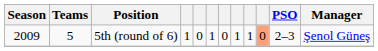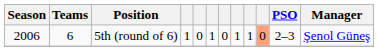 <table class="wikitable" style="text-align:center">
 <tr>
 <th>Season</th>
 <th>Teams</th>
 <th>Position</th>
 <th></th>
 <th></th>
 <th></th>
 <th></th>
 <th></th>
 <th></th>
 <th></th>
 <th><a href='#'>PSO</a></th>
 <th>Manager</th>
 </tr>
 <tr>
-<td>2009</td>
-<td>5</td>
+<td>2006</td>
+<td>6</td>
 <td>5th (round of 6)</td>
 <td>1</td>
 <td>0</td>
 <td>1</td>
 <td>0</td>
 <td>1</td>
 <td>1</td>
 <td align=right style="background: lightsalmon;">0</td>
 <td>2–3 </td>
 <td> <a href='#'>Şenol Güneş</a></td>
 </tr>
 <tr>
 </tr>
 </table>
